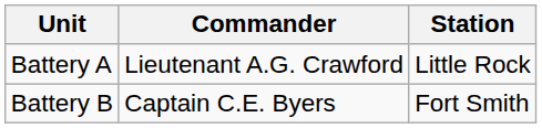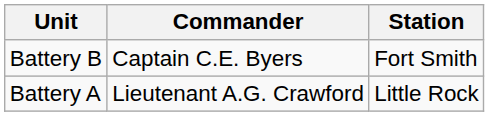 <table class="wikitable">
 <tr>
 <th>Unit</th>
 <th>Commander</th>
 <th>Station</th>
 </tr>
 <tr>
+<td>Battery B</td>
+<td>Captain C.E. Byers</td>
+<td>Fort Smith</td>
+</tr>
+<tr>
 <td>Battery A</td>
 <td>Lieutenant A.G. Crawford</td>
 <td>Little Rock</td>
 </tr>
-<tr>
-<td>Battery B</td>
-<td>Captain C.E. Byers</td>
-<td>Fort Smith</td>
-</tr>
 </table>
